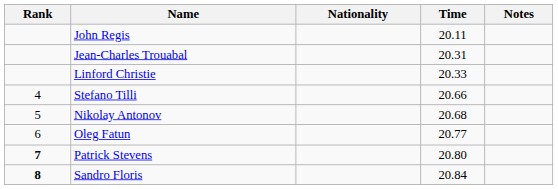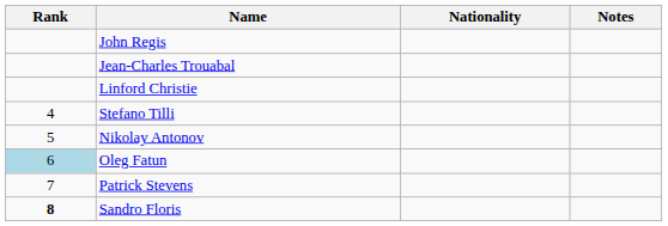 <table class="wikitable sortable" style="text-align:center;width: 55%">
 <tr>
 <th>Rank</th>
 <th>Name</th>
 <th>Nationality</th>
-<th>Time</th>
 <th>Notes</th>
 </tr>
 <tr>
 <td></td>
 <td align=left><a href='#'>John Regis</a></td>
 <td align=left></td>
-<td>20.11</td>
 <td></td>
 </tr>
 <tr>
 <td></td>
 <td align=left><a href='#'>Jean-Charles Trouabal</a></td>
 <td align=left></td>
-<td>20.31</td>
 <td></td>
 </tr>
 <tr>
 <td></td>
 <td align=left><a href='#'>Linford Christie</a></td>
 <td align=left></td>
-<td>20.33</td>
 <td></td>
 </tr>
 <tr>
 <td>4</td>
 <td align=left><a href='#'>Stefano Tilli</a></td>
 <td align=left></td>
-<td>20.66</td>
 <td></td>
 </tr>
 <tr>
 <td>5</td>
 <td align=left><a href='#'>Nikolay Antonov</a></td>
 <td align=left></td>
-<td>20.68</td>
 <td></td>
 </tr>
 <tr>
-<td>6</td>
+<td style="background: lightblue;">6</td>
 <td align=left><a href='#'>Oleg Fatun</a></td>
 <td align=left></td>
-<td>20.77</td>
 <td></td>
 </tr>
 <tr>
-<td><strong>7</strong></td>
+<td>7</td>
 <td align=left><a href='#'>Patrick Stevens</a></td>
 <td align=left></td>
-<td>20.80</td>
 <td></td>
 </tr>
 <tr>
 <td><strong>8</strong></td>
 <td align=left><a href='#'>Sandro Floris</a></td>
 <td align=left></td>
-<td>20.84</td>
 <td></td>
 </tr>
 </table>
